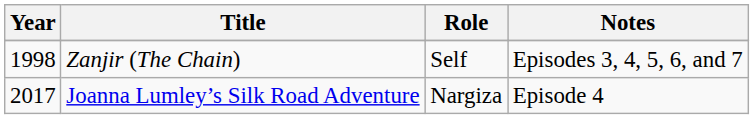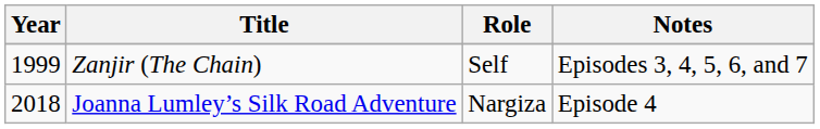 <table class = "wikitable sortable">
 <tr>
 <th>Year</th>
 <th>Title</th>
 <th>Role</th>
 <th class = "unsortable">Notes</th>
 </tr>
 <tr>
 </tr>
 <tr>
-<td rowspan=1>1998</td>
+<td rowspan=1>1999</td>
 <td><em>Zanjir</em> (<em>The Chain</em>)</td>
 <td>Self</td>
 <td>Episodes 3, 4, 5, 6, and 7</td>
 </tr>
 <tr>
-<td>2017</td>
+<td>2018</td>
 <td><a href='#'>Joanna Lumley’s Silk Road Adventure</a></td>
 <td>Nargiza</td>
 <td>Episode 4</td>
 </tr>
 </table>
